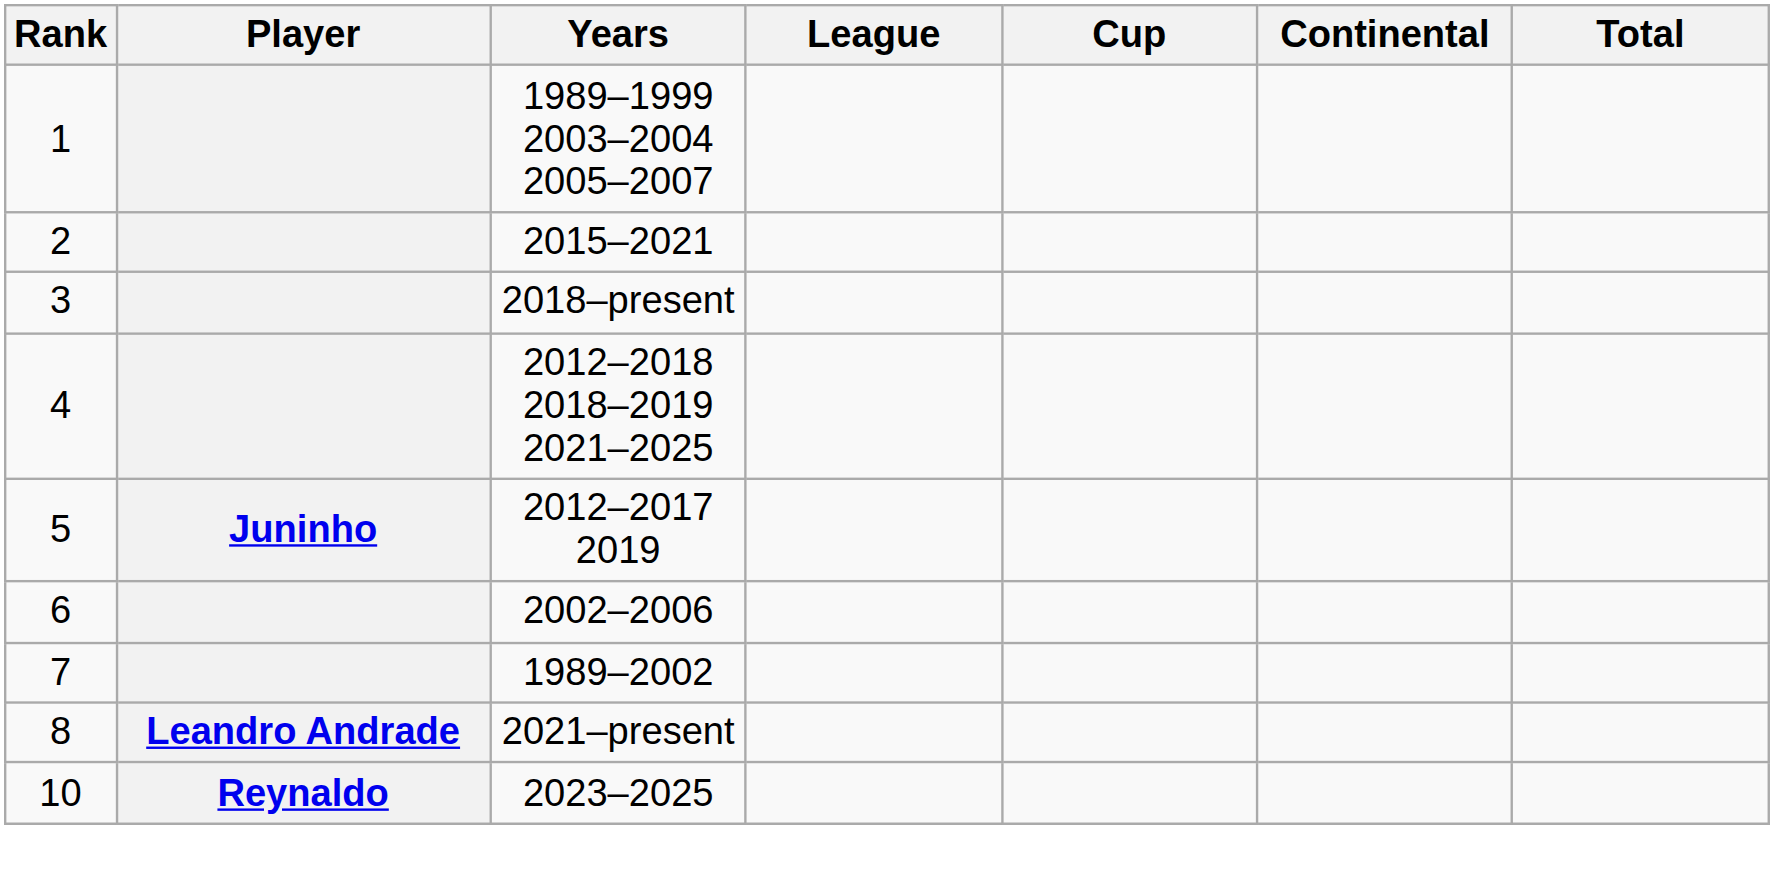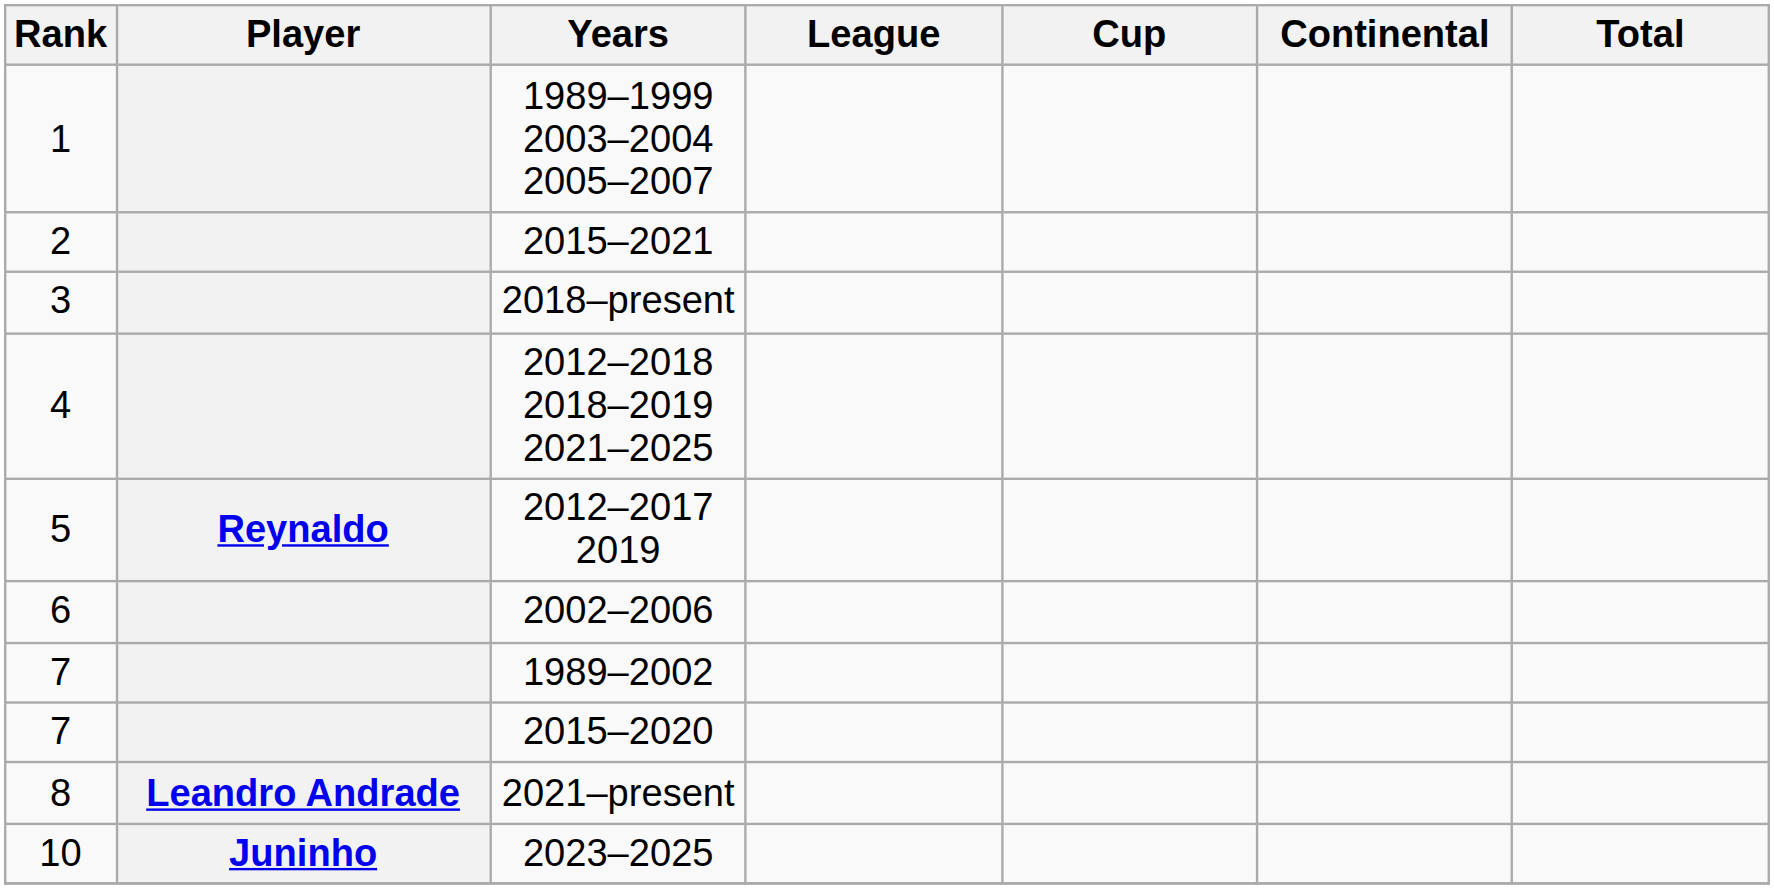 <table class="wikitable plainrowheaders sortable" style="text-align: center;">
 <tr>
 <th scope=col>Rank</th>
 <th scope=col width="150px">Player</th>
 <th scope=col width="100px">Years</th>
 <th scope=col width="100px">League</th>
 <th scope=col width="100px">Cup</th>
 <th scope=col width="100px">Continental</th>
 <th scope=col width="100px">Total</th>
 </tr>
 <tr>
 <td>1</td>
 <th scope=row> </th>
 <td>1989–1999<br>2003–2004<br>2005–2007</td>
 <td></td>
 <td></td>
 <td></td>
 <td></td>
 </tr>
 <tr>
 <td>2</td>
 <th scope=row> </th>
 <td>2015–2021</td>
 <td></td>
 <td></td>
 <td></td>
 <td></td>
 </tr>
 <tr>
 <td>3</td>
 <th scope=row> <strong></strong></th>
 <td>2018–present</td>
 <td></td>
 <td></td>
 <td></td>
 <td></td>
 </tr>
 <tr>
 <td>4</td>
 <th scope=row> </th>
 <td>2012–2018<br>2018–2019<br>2021–2025</td>
 <td></td>
 <td></td>
 <td></td>
 <td></td>
 </tr>
 <tr>
 <td>5</td>
-<th scope=row> <a href='#'>Juninho</a></th>
+<th scope=row> <a href='#'>Reynaldo</a></th>
 <td>2012–2017<br>2019</td>
 <td></td>
 <td></td>
 <td></td>
 <td></td>
 </tr>
 <tr>
 <td>6</td>
 <th scope=row> </th>
 <td>2002–2006</td>
 <td></td>
 <td></td>
 <td></td>
 <td></td>
 </tr>
 <tr>
 <td>7</td>
 <th scope=row> </th>
 <td>1989–2002</td>
 <td></td>
 <td></td>
 <td></td>
 <td></td>
 </tr>
 <tr>
+<td>7</td>
+<th scope=row> </th>
+<td>2015–2020</td>
+<td></td>
+<td></td>
+<td></td>
+<td></td>
+</tr>
+<tr>
 <td>8</td>
 <th scope=row> <strong><a href='#'>Leandro Andrade</a></strong></th>
 <td>2021–present</td>
 <td></td>
 <td></td>
 <td></td>
 <td></td>
 </tr>
 <tr>
 <td>10</td>
-<th scope=row> <a href='#'>Reynaldo</a></th>
+<th scope=row> <a href='#'>Juninho</a></th>
 <td>2023–2025</td>
 <td></td>
 <td></td>
 <td></td>
 <td></td>
 </tr>
 <tr>
 </tr>
 </table>
